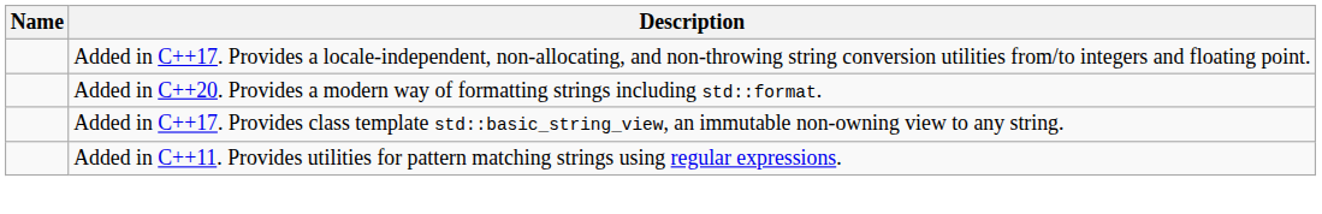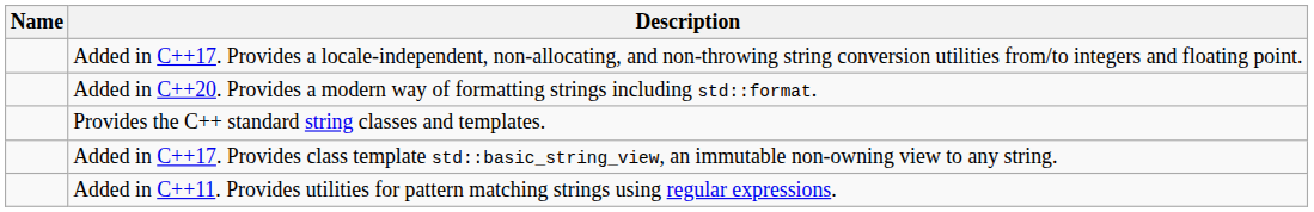 <table class="wikitable">
 <tr>
 <th>Name</th>
 <th>Description</th>
 </tr>
 <tr>
 <td></td>
 <td>Added in <a href='#'>C++17</a>. Provides a locale-independent, non-allocating, and non-throwing string conversion utilities from/to integers and floating point.</td>
 </tr>
 <tr>
 <td></td>
 <td>Added in <a href='#'>C++20</a>. Provides a modern way of formatting strings including <code>std::format</code>.</td>
 </tr>
 <tr>
 <td></td>
+<td>Provides the C++ standard <a href='#'>string</a> classes and templates.</td>
+</tr>
+<tr>
+<td></td>
 <td>Added in <a href='#'>C++17</a>. Provides class template <code>std::basic_string_view</code>, an immutable non-owning view to any string.</td>
 </tr>
 <tr>
 <td></td>
 <td>Added in <a href='#'>C++11</a>. Provides utilities for pattern matching strings using <a href='#'>regular expressions</a>.</td>
 </tr>
 </table>
